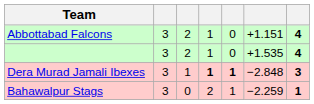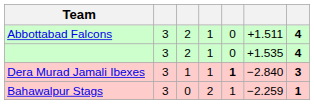 <table class="wikitable" style="text-align:center">
 <tr>
 <th style="width:175px;">Team</th>
 <th style="width:20px;"></th>
 <th style="width:20px;"></th>
 <th style="width:20px;"></th>
 <th style="width:20px;"></th>
 <th style="width:45px;"></th>
 <th style="width:20px;"></th>
 </tr>
 <tr style="background:#ccffcc; font-size:90%">
 <td style="text-align:left"><a href='#'>Abbottabad Falcons</a></td>
 <td>3</td>
 <td>2</td>
 <td>1</td>
 <td>0</td>
-<td>+1.151</td>
+<td>+1.511</td>
 <td><strong>4</strong></td>
 </tr>
 <tr style="background:#ccffcc; font-size:90%">
 <td style="text-align:left"></td>
 <td>3</td>
 <td>2</td>
 <td>1</td>
 <td>0</td>
 <td>+1.535</td>
 <td><strong>4</strong></td>
 </tr>
 <tr style="background:#ffcccc; font-size:90%">
 <td style="text-align:left"><a href='#'>Dera Murad Jamali Ibexes</a></td>
 <td>3</td>
 <td>1</td>
+<td>1</td>
 <td><strong>1</strong></td>
-<td><strong>1</strong></td>
-<td>−2.848</td>
+<td>−2.840</td>
 <td><strong>3</strong></td>
 </tr>
 <tr style="background:#ffcccc; font-size:90%">
 <td style="text-align:left"><a href='#'>Bahawalpur Stags</a></td>
 <td>3</td>
 <td>0</td>
 <td>2</td>
 <td>1</td>
 <td>−2.259</td>
 <td><strong>1</strong></td>
 </tr>
 </table>
